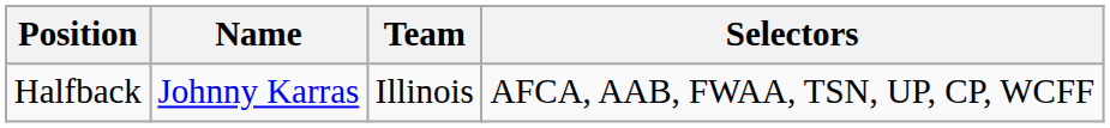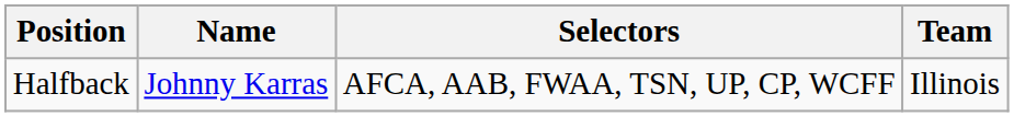 <table class="wikitable" style="font-size: 90%">
 <tr>
 <th>Position</th>
 <th>Name</th>
+<th>Selectors</th>
 <th>Team</th>
-<th>Selectors</th>
 </tr>
 <tr>
 <td>Halfback</td>
 <td><a href='#'>Johnny Karras</a></td>
+<td>AFCA, AAB, FWAA, TSN, UP, CP, WCFF</td>
 <td>Illinois</td>
-<td>AFCA, AAB, FWAA, TSN, UP, CP, WCFF</td>
 </tr>
 </table>
